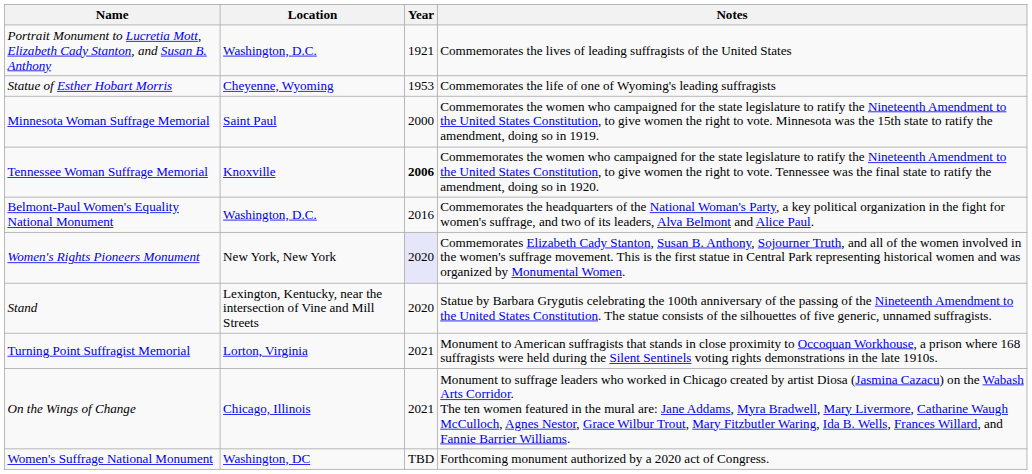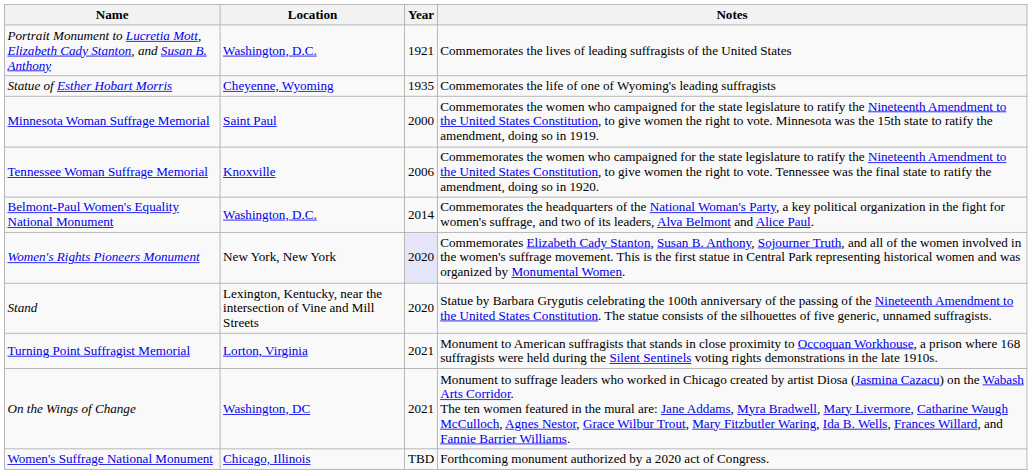 <table class="wikitable">
 <tr>
 <th>Name</th>
 <th>Location</th>
 <th>Year</th>
 <th>Notes</th>
 </tr>
 <tr>
 <td><em>Portrait Monument to <a href='#'>Lucretia Mott</a>, <a href='#'>Elizabeth Cady Stanton</a>, and <a href='#'>Susan B. Anthony</a></em></td>
 <td><a href='#'>Washington, D.C.</a></td>
 <td>1921</td>
 <td>Commemorates the lives of leading suffragists of the United States</td>
 </tr>
 <tr>
 <td><em>Statue of <a href='#'>Esther Hobart Morris</a></em></td>
 <td><a href='#'>Cheyenne, Wyoming</a></td>
-<td>1953</td>
+<td>1935</td>
 <td>Commemorates the life of one of Wyoming's leading suffragists</td>
 </tr>
 <tr>
 <td><a href='#'>Minnesota Woman Suffrage Memorial</a></td>
 <td><a href='#'>Saint Paul</a></td>
 <td>2000</td>
 <td>Commemorates the women who campaigned for the state legislature to ratify the <a href='#'>Nineteenth Amendment to the United States Constitution</a>, to give women the right to vote. Minnesota was the 15th state to ratify the amendment, doing so in 1919.</td>
 </tr>
 <tr>
 <td><a href='#'>Tennessee Woman Suffrage Memorial</a></td>
 <td><a href='#'>Knoxville</a></td>
-<td><strong>2006</strong></td>
+<td>2006</td>
 <td>Commemorates the women who campaigned for the state legislature to ratify the <a href='#'>Nineteenth Amendment to the United States Constitution</a>, to give women the right to vote. Tennessee was the final state to ratify the amendment, doing so in 1920.</td>
 </tr>
 <tr>
 <td><a href='#'>Belmont-Paul Women's Equality National Monument</a></td>
 <td><a href='#'>Washington, D.C.</a></td>
-<td>2016</td>
+<td>2014</td>
 <td>Commemorates the headquarters of the <a href='#'>National Woman's Party</a>, a key political organization in the fight for women's suffrage, and two of its leaders, <a href='#'>Alva Belmont</a> and <a href='#'>Alice Paul</a>.</td>
 </tr>
 <tr>
 <td><em><a href='#'>Women's Rights Pioneers Monument</a></em></td>
 <td>New York, New York</td>
 <td style="background: lavender;">2020</td>
 <td>Commemorates <a href='#'>Elizabeth Cady Stanton</a>, <a href='#'>Susan B. Anthony</a>, <a href='#'>Sojourner Truth</a>, and all of the women involved in the women's suffrage movement. This is the first statue in Central Park representing historical women and was organized by <a href='#'>Monumental Women</a>.</td>
 </tr>
 <tr>
 <td><em>Stand</em></td>
 <td>Lexington, Kentucky, near the intersection of Vine and Mill Streets</td>
 <td>2020</td>
 <td>Statue by Barbara Grygutis celebrating the 100th anniversary of the passing of the <a href='#'>Nineteenth Amendment to the United States Constitution</a>. The statue consists of the silhouettes of five generic, unnamed suffragists.</td>
 </tr>
 <tr>
 <td><a href='#'>Turning Point Suffragist Memorial</a></td>
 <td><a href='#'>Lorton, Virginia</a></td>
 <td>2021</td>
 <td>Monument to American suffragists that stands in close proximity to <a href='#'>Occoquan Workhouse</a>, a prison where 168 suffragists were held during the <a href='#'>Silent Sentinels</a> voting rights demonstrations in the late 1910s.</td>
 </tr>
 <tr>
 <td><em>On the Wings of Change</em></td>
-<td><a href='#'>Chicago, Illinois</a></td>
+<td><a href='#'>Washington, DC</a></td>
 <td>2021</td>
 <td>Monument to suffrage leaders who worked in Chicago created by artist Diosa (<a href='#'>Jasmina Cazacu</a>) on the <a href='#'>Wabash Arts Corridor</a>.<br>The ten women featured in the mural are: <a href='#'>Jane Addams</a>, <a href='#'>Myra Bradwell</a>, <a href='#'>Mary Livermore</a>, <a href='#'>Catharine Waugh McCulloch</a>, <a href='#'>Agnes Nestor</a>, <a href='#'>Grace Wilbur Trout</a>, <a href='#'>Mary Fitzbutler Waring</a>, <a href='#'>Ida B. Wells</a>, <a href='#'>Frances Willard</a>, and <a href='#'>Fannie Barrier Williams</a>.</td>
 </tr>
 <tr>
 <td><a href='#'>Women's Suffrage National Monument</a></td>
-<td><a href='#'>Washington, DC</a></td>
+<td><a href='#'>Chicago, Illinois</a></td>
 <td>TBD</td>
 <td>Forthcoming monument authorized by a 2020 act of Congress.</td>
 </tr>
 </table>
